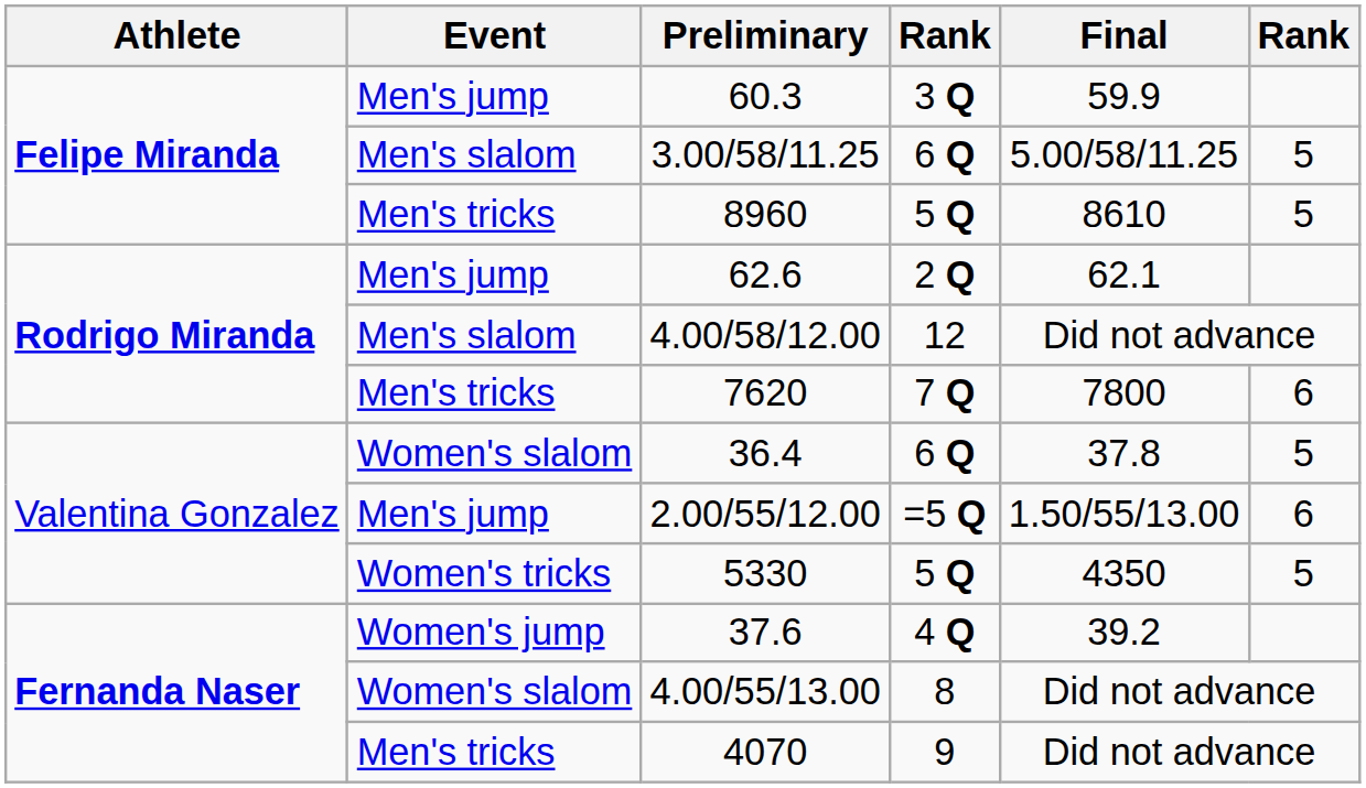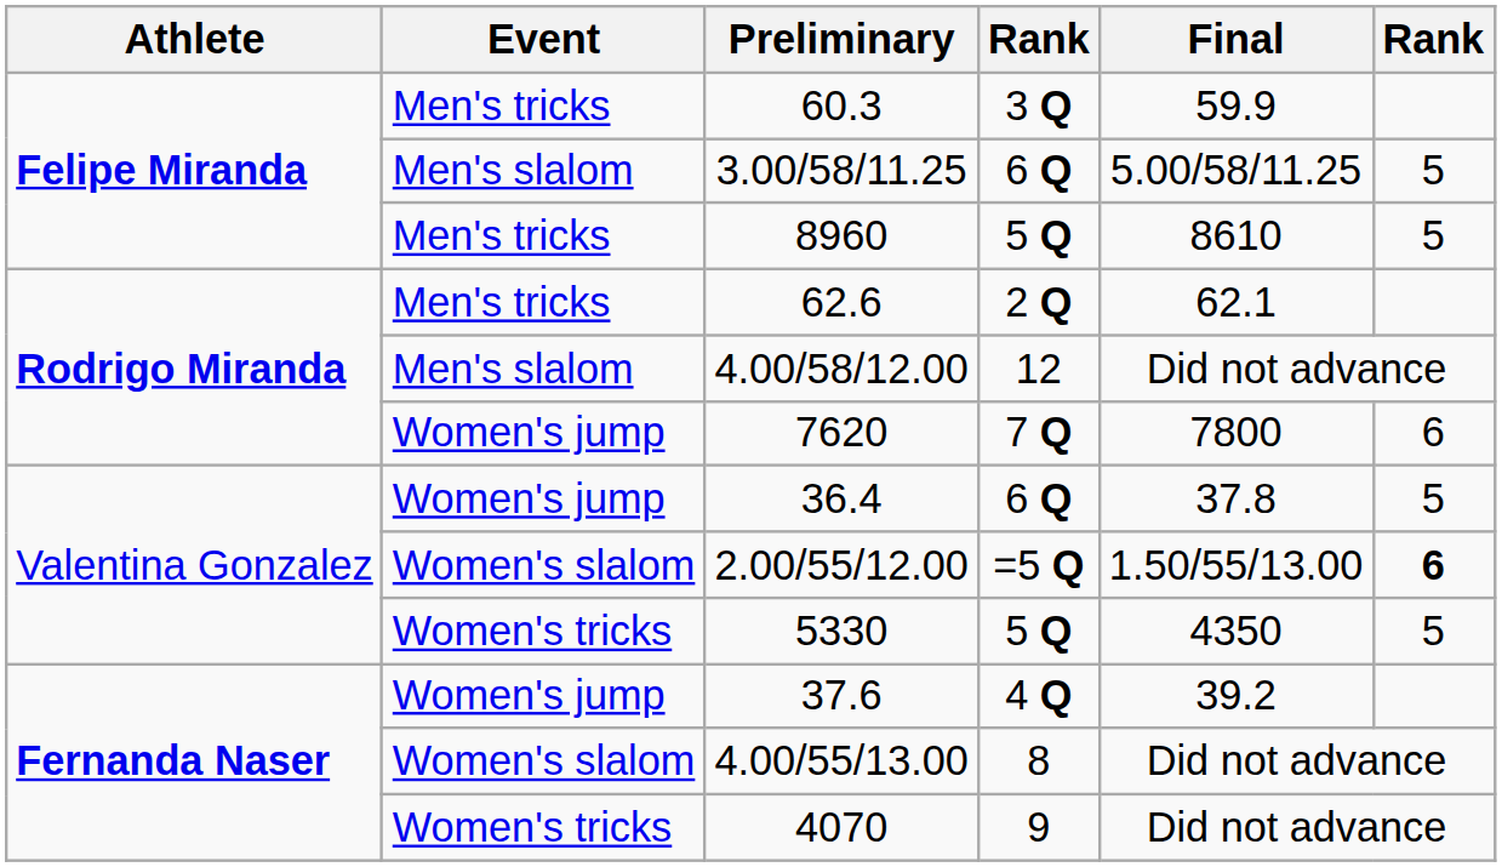 <table class="wikitable" style="font-size:90%">
 <tr>
 <th>Athlete</th>
 <th>Event</th>
 <th>Preliminary</th>
 <th>Rank</th>
 <th>Final</th>
 <th>Rank</th>
 </tr>
 <tr>
 <td rowspan=3><strong><a href='#'>Felipe Miranda</a></strong></td>
-<td><a href='#'>Men's jump</a></td>
+<td><a href='#'>Men's tricks</a></td>
 <td align=center>60.3</td>
 <td align=center>3 <strong>Q</strong></td>
 <td align=center>59.9</td>
 <td align=center></td>
 </tr>
 <tr>
 <td><a href='#'>Men's slalom</a></td>
 <td align=center>3.00/58/11.25</td>
 <td align=center>6 <strong>Q</strong></td>
 <td align=center>5.00/58/11.25</td>
 <td align=center>5</td>
 </tr>
 <tr>
 <td><a href='#'>Men's tricks</a></td>
 <td align=center>8960</td>
 <td align=center>5 <strong>Q</strong></td>
 <td align=center>8610</td>
 <td align=center>5</td>
 </tr>
 <tr>
 <td rowspan=3><strong><a href='#'>Rodrigo Miranda</a></strong></td>
-<td><a href='#'>Men's jump</a></td>
+<td><a href='#'>Men's tricks</a></td>
 <td align=center>62.6</td>
 <td align=center>2 <strong>Q</strong></td>
 <td align=center>62.1</td>
 <td align=center></td>
 </tr>
 <tr>
 <td><a href='#'>Men's slalom</a></td>
 <td align=center>4.00/58/12.00</td>
 <td align=center>12</td>
 <td align=center colspan=2>Did not advance</td>
 </tr>
 <tr>
-<td><a href='#'>Men's tricks</a></td>
+<td><a href='#'>Women's jump</a></td>
 <td align=center>7620</td>
 <td align=center>7 <strong>Q</strong></td>
 <td align=center>7800</td>
 <td align=center>6</td>
 </tr>
 <tr>
 <td rowspan=3><a href='#'>Valentina Gonzalez</a></td>
-<td><a href='#'>Women's slalom</a></td>
+<td><a href='#'>Women's jump</a></td>
 <td align=center>36.4</td>
 <td align=center>6 <strong>Q</strong></td>
 <td align=center>37.8</td>
 <td align=center>5</td>
 </tr>
 <tr>
-<td><a href='#'>Men's jump</a></td>
+<td><a href='#'>Women's slalom</a></td>
 <td align=center>2.00/55/12.00</td>
 <td align=center>=5 <strong>Q</strong></td>
 <td align=center>1.50/55/13.00</td>
-<td align=center>6</td>
+<td align=center><strong>6</strong></td>
 </tr>
 <tr>
 <td><a href='#'>Women's tricks</a></td>
 <td align=center>5330</td>
 <td align=center>5 <strong>Q</strong></td>
 <td align=center>4350</td>
 <td align=center>5</td>
 </tr>
 <tr>
 <td rowspan=3><strong><a href='#'>Fernanda Naser</a></strong></td>
 <td><a href='#'>Women's jump</a></td>
 <td align=center>37.6</td>
 <td align=center>4 <strong>Q</strong></td>
 <td align=center>39.2</td>
 <td align=center></td>
 </tr>
 <tr>
 <td><a href='#'>Women's slalom</a></td>
 <td align=center>4.00/55/13.00</td>
 <td align=center>8</td>
 <td align=center colspan=2>Did not advance</td>
 </tr>
 <tr>
-<td><a href='#'>Men's tricks</a></td>
+<td><a href='#'>Women's tricks</a></td>
 <td align=center>4070</td>
 <td align=center>9</td>
 <td align=center colspan=2>Did not advance</td>
 </tr>
 </table>
